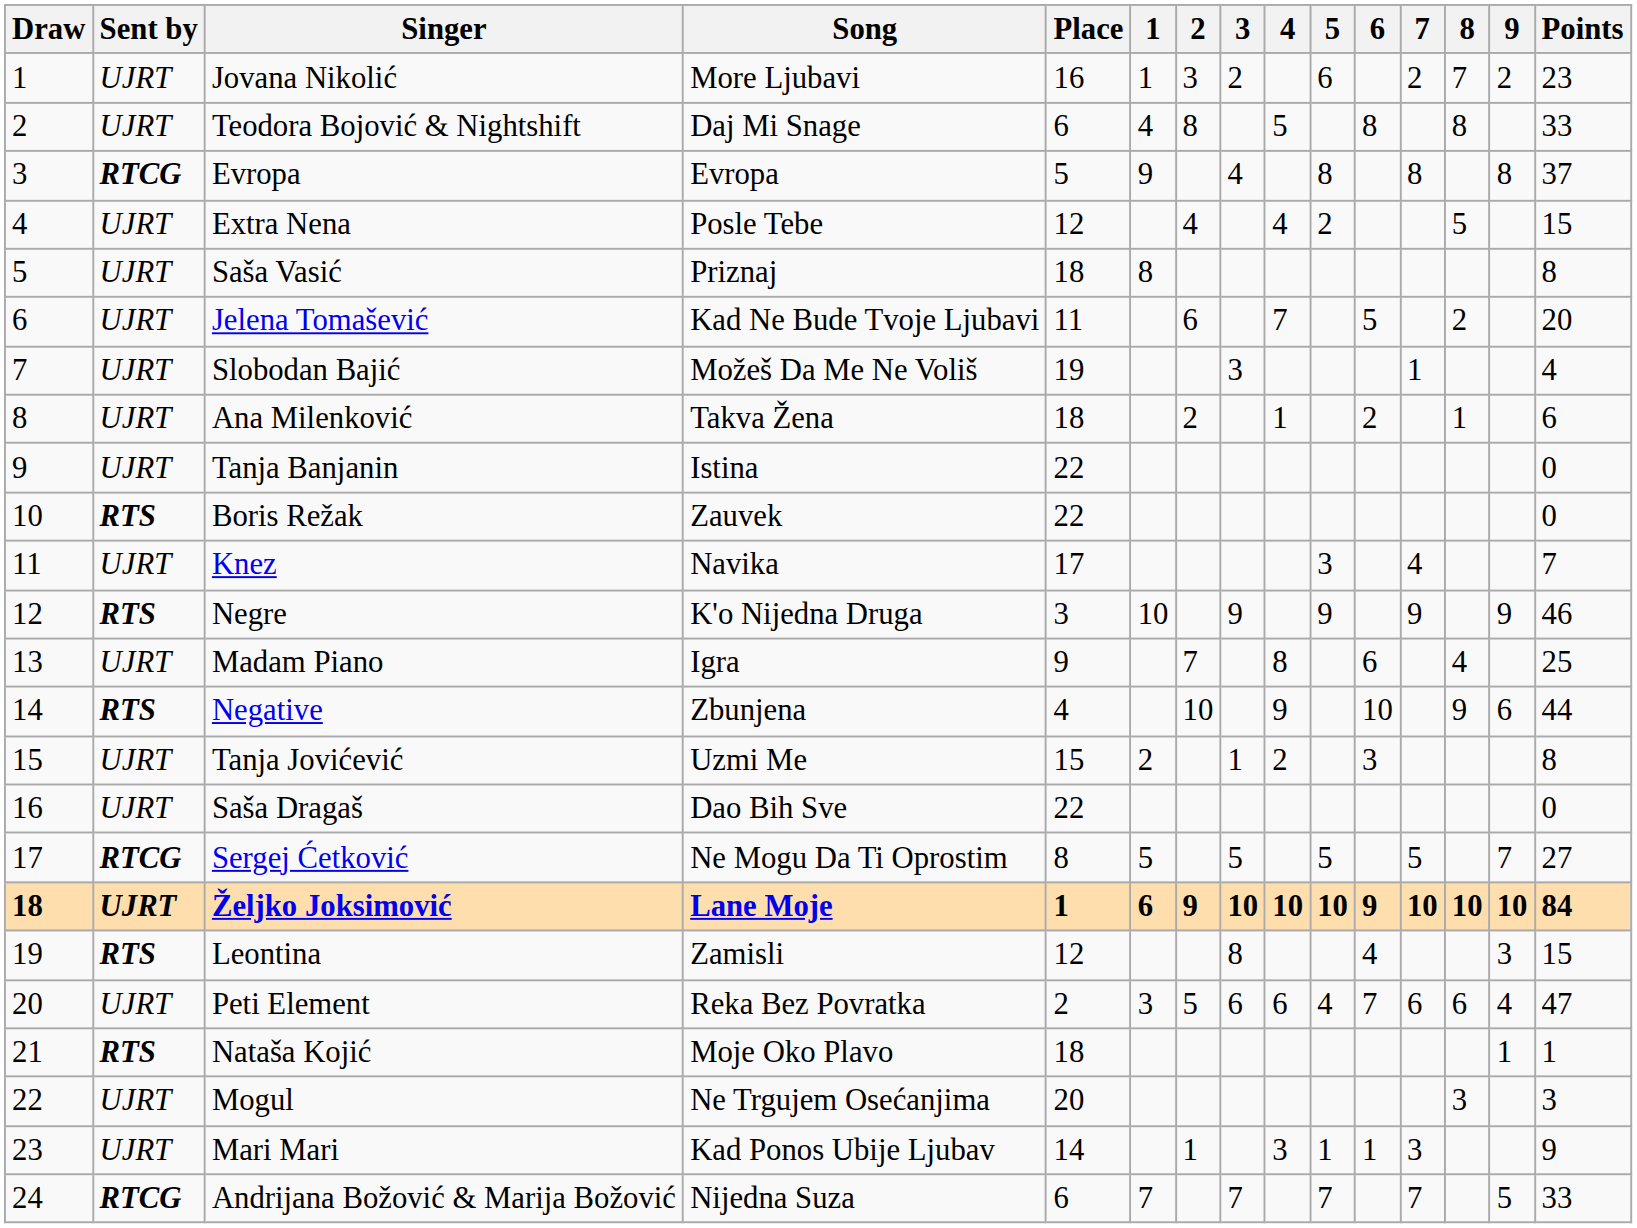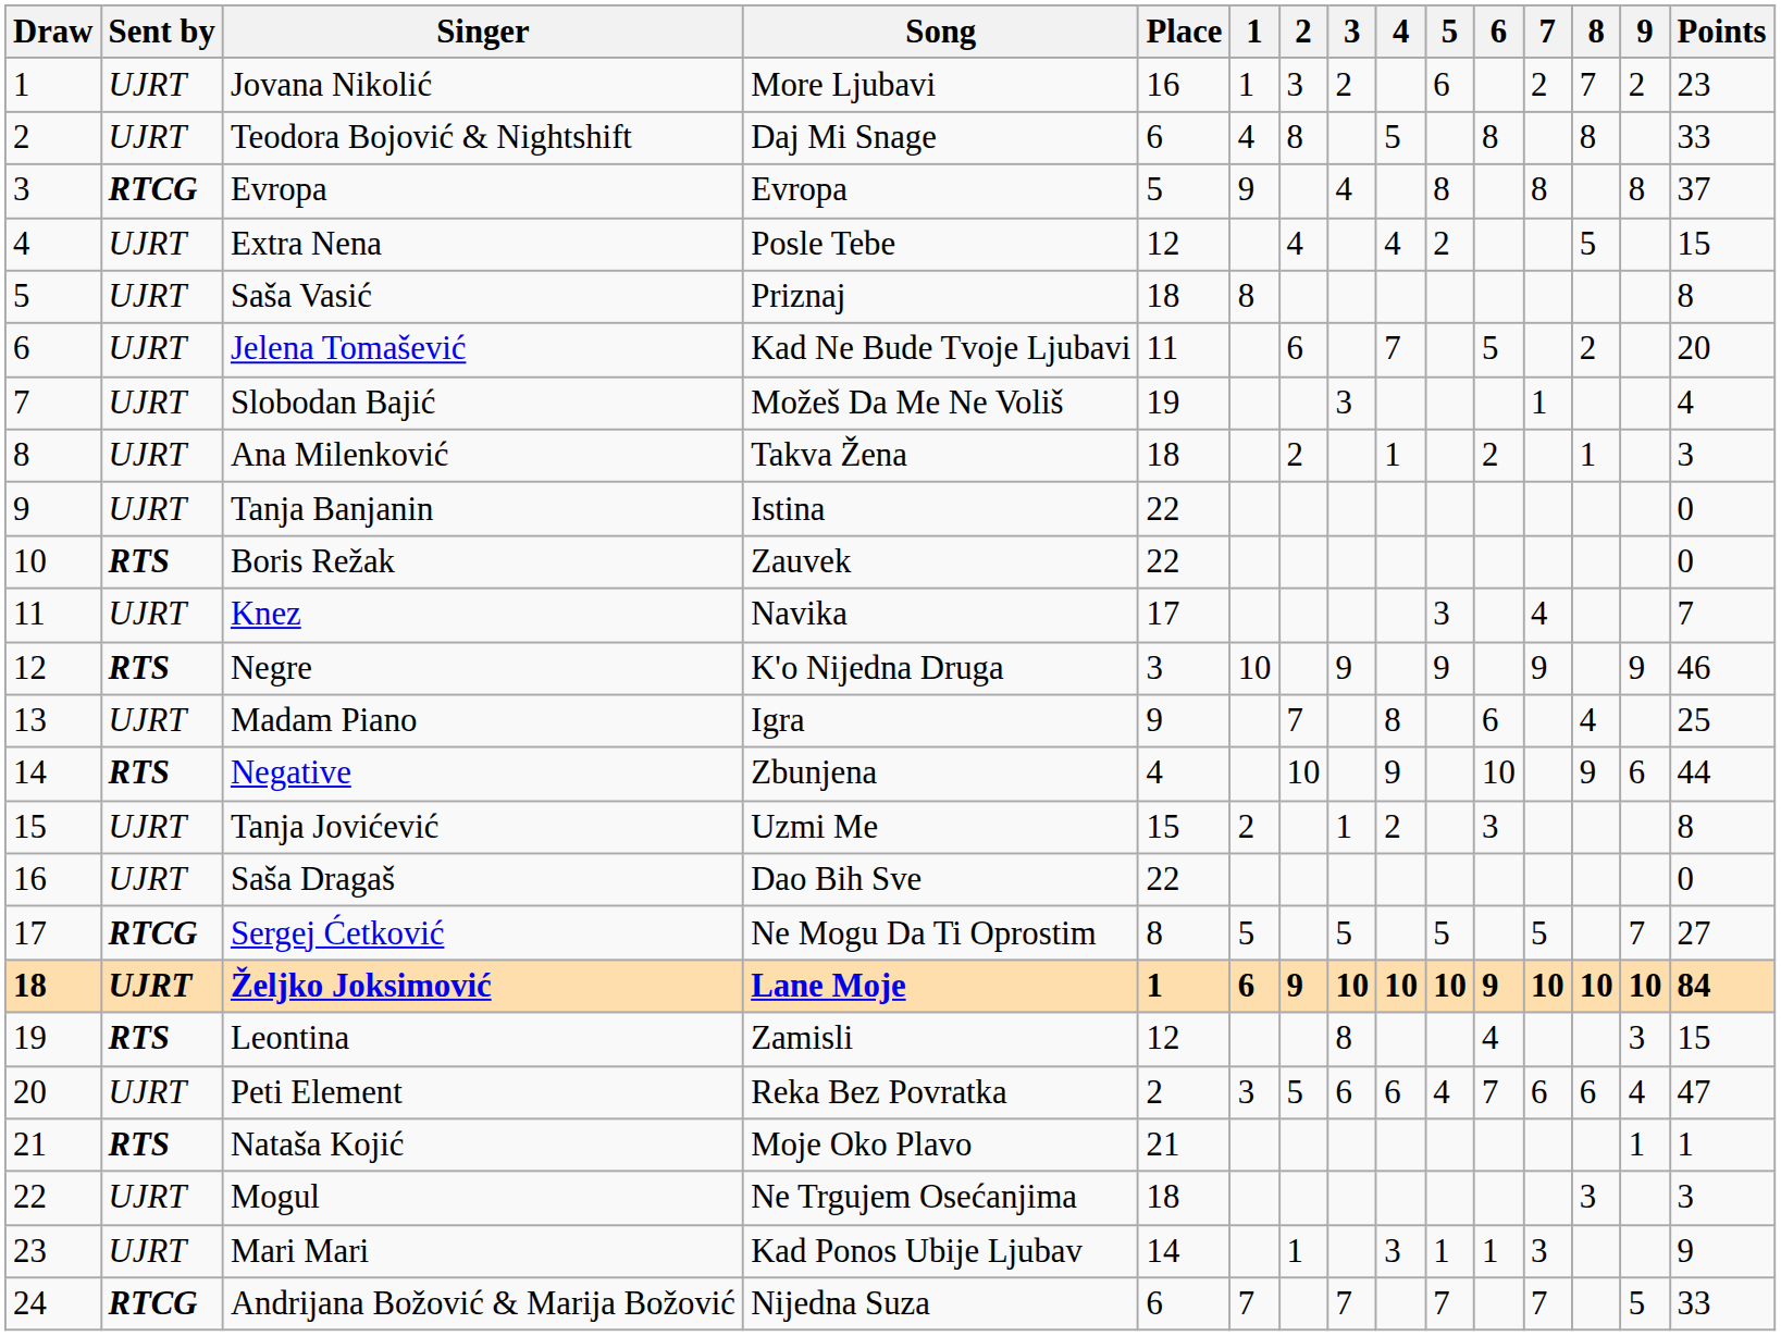 <table class="wikitable sortable">
 <tr style="background:#ccc;">
 <th>Draw</th>
 <th>Sent by</th>
 <th>Singer</th>
 <th>Song</th>
 <th>Place</th>
 <th>1</th>
 <th>2</th>
 <th>3</th>
 <th>4</th>
 <th>5</th>
 <th>6</th>
 <th>7</th>
 <th>8</th>
 <th>9</th>
 <th>Points</th>
 </tr>
 <tr>
 <td>1</td>
 <td><em>UJRT</em></td>
 <td>Jovana Nikolić</td>
 <td>More Ljubavi</td>
 <td>16</td>
 <td>1</td>
 <td>3</td>
 <td>2</td>
 <td></td>
 <td>6</td>
 <td></td>
 <td>2</td>
 <td>7</td>
 <td>2</td>
 <td>23</td>
 </tr>
 <tr>
 <td>2</td>
 <td><em>UJRT</em></td>
 <td>Teodora Bojović & Nightshift</td>
 <td>Daj Mi Snage</td>
 <td>6</td>
 <td>4</td>
 <td>8</td>
 <td></td>
 <td>5</td>
 <td></td>
 <td>8</td>
 <td></td>
 <td>8</td>
 <td></td>
 <td>33</td>
 </tr>
 <tr>
 <td>3</td>
 <td><strong><em>RTCG</em></strong></td>
 <td>Evropa</td>
 <td>Evropa</td>
 <td>5</td>
 <td>9</td>
 <td></td>
 <td>4</td>
 <td></td>
 <td>8</td>
 <td></td>
 <td>8</td>
 <td></td>
 <td>8</td>
 <td>37</td>
 </tr>
 <tr>
 <td>4</td>
 <td><em>UJRT</em></td>
 <td>Extra Nena</td>
 <td>Posle Tebe</td>
 <td>12</td>
 <td></td>
 <td>4</td>
 <td></td>
 <td>4</td>
 <td>2</td>
 <td></td>
 <td></td>
 <td>5</td>
 <td></td>
 <td>15</td>
 </tr>
 <tr>
 <td>5</td>
 <td><em>UJRT</em></td>
 <td>Saša Vasić</td>
 <td>Priznaj</td>
 <td>18</td>
 <td>8</td>
 <td></td>
 <td></td>
 <td></td>
 <td></td>
 <td></td>
 <td></td>
 <td></td>
 <td></td>
 <td>8</td>
 </tr>
 <tr>
 <td>6</td>
 <td><em>UJRT</em></td>
 <td><a href='#'>Jelena Tomašević</a></td>
 <td>Kad Ne Bude Tvoje Ljubavi</td>
 <td>11</td>
 <td></td>
 <td>6</td>
 <td></td>
 <td>7</td>
 <td></td>
 <td>5</td>
 <td></td>
 <td>2</td>
 <td></td>
 <td>20</td>
 </tr>
 <tr>
 <td>7</td>
 <td><em>UJRT</em></td>
 <td>Slobodan Bajić</td>
 <td>Možeš Da Me Ne Voliš</td>
 <td>19</td>
 <td></td>
 <td></td>
 <td>3</td>
 <td></td>
 <td></td>
 <td></td>
 <td>1</td>
 <td></td>
 <td></td>
 <td>4</td>
 </tr>
 <tr>
 <td>8</td>
 <td><em>UJRT</em></td>
 <td>Ana Milenković</td>
 <td>Takva Žena</td>
 <td>18</td>
 <td></td>
 <td>2</td>
 <td></td>
 <td>1</td>
 <td></td>
 <td>2</td>
 <td></td>
 <td>1</td>
 <td></td>
-<td>6</td>
+<td>3</td>
 </tr>
 <tr>
 <td>9</td>
 <td><em>UJRT</em></td>
 <td>Tanja Banjanin</td>
 <td>Istina</td>
 <td>22</td>
 <td></td>
 <td></td>
 <td></td>
 <td></td>
 <td></td>
 <td></td>
 <td></td>
 <td></td>
 <td></td>
 <td>0</td>
 </tr>
 <tr>
 <td>10</td>
 <td><strong><em>RTS</em></strong></td>
 <td>Boris Režak</td>
 <td>Zauvek</td>
 <td>22</td>
 <td></td>
 <td></td>
 <td></td>
 <td></td>
 <td></td>
 <td></td>
 <td></td>
 <td></td>
 <td></td>
 <td>0</td>
 </tr>
 <tr>
 <td>11</td>
 <td><em>UJRT</em></td>
 <td><a href='#'>Knez</a></td>
 <td>Navika</td>
 <td>17</td>
 <td></td>
 <td></td>
 <td></td>
 <td></td>
 <td>3</td>
 <td></td>
 <td>4</td>
 <td></td>
 <td></td>
 <td>7</td>
 </tr>
 <tr>
 <td>12</td>
 <td><strong><em>RTS</em></strong></td>
 <td>Negre</td>
 <td>K'o Nijedna Druga</td>
 <td>3</td>
 <td>10</td>
 <td></td>
 <td>9</td>
 <td></td>
 <td>9</td>
 <td></td>
 <td>9</td>
 <td></td>
 <td>9</td>
 <td>46</td>
 </tr>
 <tr>
 <td>13</td>
 <td><em>UJRT</em></td>
 <td>Madam Piano</td>
 <td>Igra</td>
 <td>9</td>
 <td></td>
 <td>7</td>
 <td></td>
 <td>8</td>
 <td></td>
 <td>6</td>
 <td></td>
 <td>4</td>
 <td></td>
 <td>25</td>
 </tr>
 <tr>
 <td>14</td>
 <td><strong><em>RTS</em></strong></td>
 <td><a href='#'>Negative</a></td>
 <td>Zbunjena</td>
 <td>4</td>
 <td></td>
 <td>10</td>
 <td></td>
 <td>9</td>
 <td></td>
 <td>10</td>
 <td></td>
 <td>9</td>
 <td>6</td>
 <td>44</td>
 </tr>
 <tr>
 <td>15</td>
 <td><em>UJRT</em></td>
 <td>Tanja Jovićević</td>
 <td>Uzmi Me</td>
 <td>15</td>
 <td>2</td>
 <td></td>
 <td>1</td>
 <td>2</td>
 <td></td>
 <td>3</td>
 <td></td>
 <td></td>
 <td></td>
 <td>8</td>
 </tr>
 <tr>
 <td>16</td>
 <td><em>UJRT</em></td>
 <td>Saša Dragaš</td>
 <td>Dao Bih Sve</td>
 <td>22</td>
 <td></td>
 <td></td>
 <td></td>
 <td></td>
 <td></td>
 <td></td>
 <td></td>
 <td></td>
 <td></td>
 <td>0</td>
 </tr>
 <tr>
 <td>17</td>
 <td><strong><em>RTCG</em></strong></td>
 <td><a href='#'>Sergej Ćetković</a></td>
 <td>Ne Mogu Da Ti Oprostim</td>
 <td>8</td>
 <td>5</td>
 <td></td>
 <td>5</td>
 <td></td>
 <td>5</td>
 <td></td>
 <td>5</td>
 <td></td>
 <td>7</td>
 <td>27</td>
 </tr>
 <tr style="background:#ffdead;">
 <td><strong>18</strong></td>
 <td><strong><em>UJRT</em></strong></td>
 <td><strong><a href='#'>Željko Joksimović</a></strong></td>
 <td><strong><a href='#'>Lane Moje</a></strong></td>
 <td><strong>1</strong></td>
 <td><strong>6</strong></td>
 <td><strong>9</strong></td>
 <td><strong>10</strong></td>
 <td><strong>10</strong></td>
 <td><strong>10</strong></td>
 <td><strong>9</strong></td>
 <td><strong>10</strong></td>
 <td><strong>10</strong></td>
 <td><strong>10</strong></td>
 <td><strong>84</strong></td>
 </tr>
 <tr>
 <td>19</td>
 <td><strong><em>RTS</em></strong></td>
 <td>Leontina</td>
 <td>Zamisli</td>
 <td>12</td>
 <td></td>
 <td></td>
 <td>8</td>
 <td></td>
 <td></td>
 <td>4</td>
 <td></td>
 <td></td>
 <td>3</td>
 <td>15</td>
 </tr>
 <tr>
 <td>20</td>
 <td><em>UJRT</em></td>
 <td>Peti Element</td>
 <td>Reka Bez Povratka</td>
 <td>2</td>
 <td>3</td>
 <td>5</td>
 <td>6</td>
 <td>6</td>
 <td>4</td>
 <td>7</td>
 <td>6</td>
 <td>6</td>
 <td>4</td>
 <td>47</td>
 </tr>
 <tr>
 <td>21</td>
 <td><strong><em>RTS</em></strong></td>
 <td>Nataša Kojić</td>
 <td>Moje Oko Plavo</td>
-<td>18</td>
+<td>21</td>
 <td></td>
 <td></td>
 <td></td>
 <td></td>
 <td></td>
 <td></td>
 <td></td>
 <td></td>
 <td>1</td>
 <td>1</td>
 </tr>
 <tr>
 <td>22</td>
 <td><em>UJRT</em></td>
 <td>Mogul</td>
 <td>Ne Trgujem Osećanjima</td>
-<td>20</td>
+<td>18</td>
 <td></td>
 <td></td>
 <td></td>
 <td></td>
 <td></td>
 <td></td>
 <td></td>
 <td>3</td>
 <td></td>
 <td>3</td>
 </tr>
 <tr>
 <td>23</td>
 <td><em>UJRT</em></td>
 <td>Mari Mari</td>
 <td>Kad Ponos Ubije Ljubav</td>
 <td>14</td>
 <td></td>
 <td>1</td>
 <td></td>
 <td>3</td>
 <td>1</td>
 <td>1</td>
 <td>3</td>
 <td></td>
 <td></td>
 <td>9</td>
 </tr>
 <tr>
 <td>24</td>
 <td><strong><em>RTCG</em></strong></td>
 <td>Andrijana Božović & Marija Božović</td>
 <td>Nijedna Suza</td>
 <td>6</td>
 <td>7</td>
 <td></td>
 <td>7</td>
 <td></td>
 <td>7</td>
 <td></td>
 <td>7</td>
 <td></td>
 <td>5</td>
 <td>33</td>
 </tr>
 </table>
